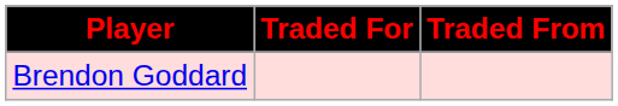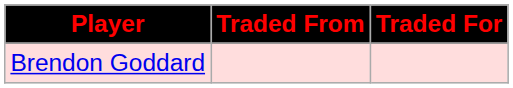 <table class="wikitable">
 <tr>
 <th style="background:#000; color:red; text-align:center;">Player</th>
+<th style="background:#000; color:red; text-align:center;">Traded From</th>
 <th style="background:#000; color:red; text-align:center;">Traded For</th>
-<th style="background:#000; color:red; text-align:center;">Traded From</th>
 </tr>
 <tr style="background:#fdd;">
 <td> <a href='#'>Brendon Goddard</a></td>
 <td></td>
 <td></td>
 </tr>
 </table>
